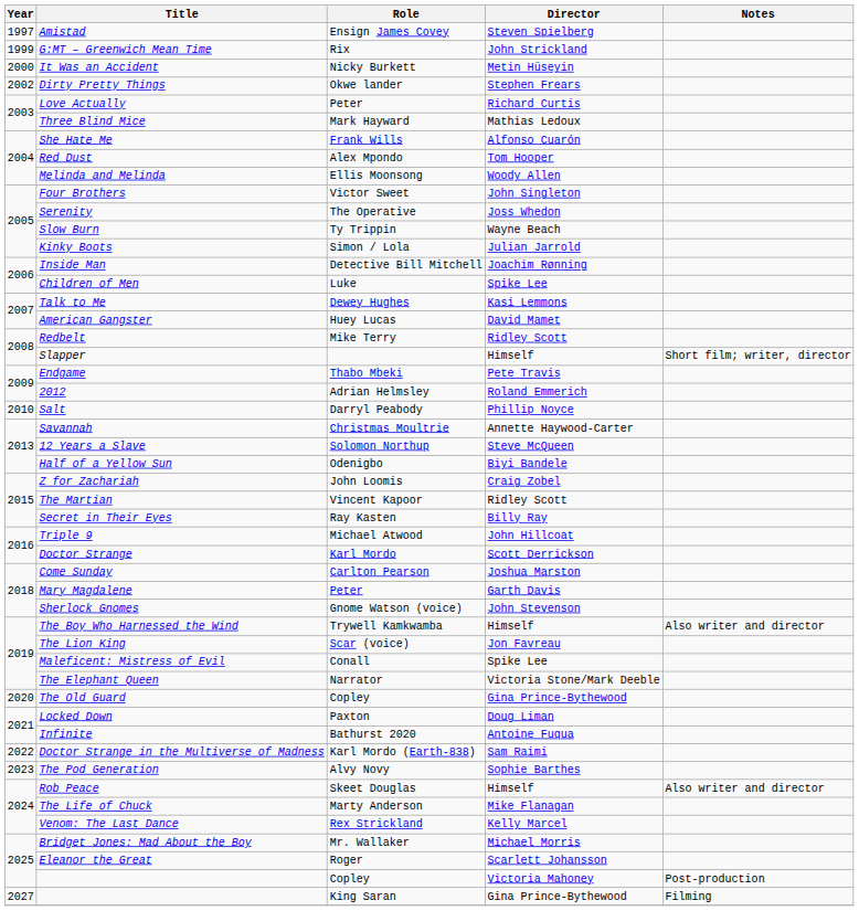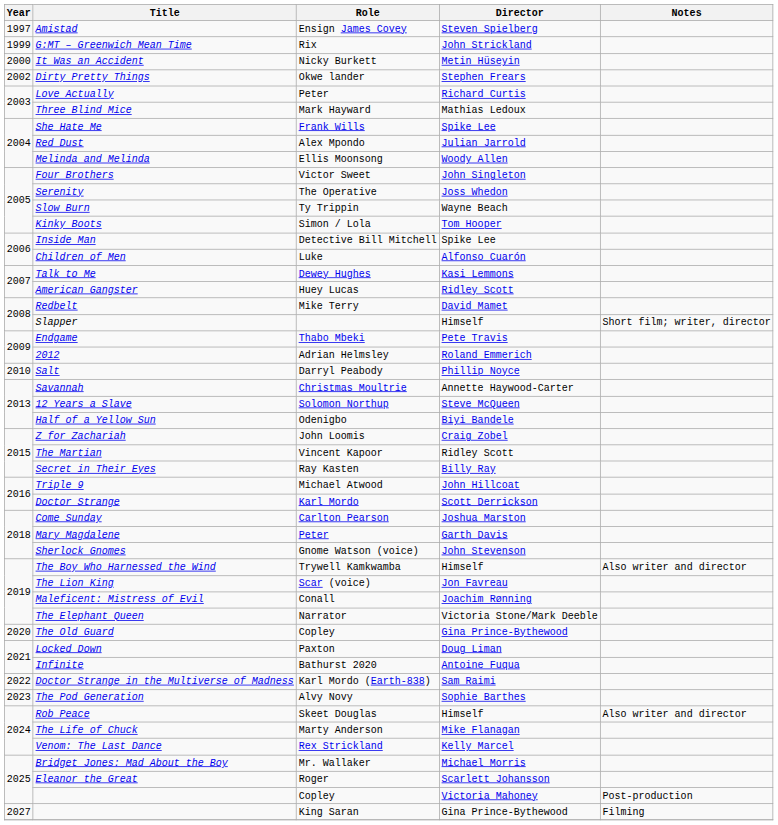 <table class="wikitable sortable">
 <tr>
 <th>Year</th>
 <th>Title</th>
 <th>Role</th>
 <th>Director</th>
 <th class="unsortable">Notes</th>
 </tr>
 <tr>
 <td>1997</td>
 <td><em><a href='#'>Amistad</a></em></td>
 <td>Ensign <a href='#'>James Covey</a></td>
 <td><a href='#'>Steven Spielberg</a></td>
 <td></td>
 </tr>
 <tr>
 <td>1999</td>
 <td><em><a href='#'>G:MT – Greenwich Mean Time</a></em></td>
 <td>Rix</td>
 <td><a href='#'>John Strickland</a></td>
 <td></td>
 </tr>
 <tr>
 <td>2000</td>
 <td><em><a href='#'>It Was an Accident</a></em></td>
 <td>Nicky Burkett</td>
 <td><a href='#'>Metin Hüseyin</a></td>
 <td></td>
 </tr>
 <tr>
 <td>2002</td>
 <td><em><a href='#'>Dirty Pretty Things</a></em></td>
 <td>Okwe lander</td>
 <td><a href='#'>Stephen Frears</a></td>
 <td></td>
 </tr>
 <tr>
 <td rowspan="2">2003</td>
 <td><em><a href='#'>Love Actually</a></em></td>
 <td>Peter</td>
 <td><a href='#'>Richard Curtis</a></td>
 <td></td>
 </tr>
 <tr>
 <td><em><a href='#'>Three Blind Mice</a></em></td>
 <td>Mark Hayward</td>
 <td>Mathias Ledoux</td>
 <td></td>
 </tr>
 <tr>
 <td rowspan="3">2004</td>
 <td><em><a href='#'>She Hate Me</a></em></td>
 <td><a href='#'>Frank Wills</a></td>
-<td><a href='#'>Alfonso Cuarón</a></td>
+<td><a href='#'>Spike Lee</a></td>
 <td></td>
 </tr>
 <tr>
 <td><em><a href='#'>Red Dust</a></em></td>
 <td>Alex Mpondo</td>
-<td><a href='#'>Tom Hooper</a></td>
+<td><a href='#'>Julian Jarrold</a></td>
 <td></td>
 </tr>
 <tr>
 <td><em><a href='#'>Melinda and Melinda</a></em></td>
 <td>Ellis Moonsong</td>
 <td><a href='#'>Woody Allen</a></td>
 <td></td>
 </tr>
 <tr>
 <td rowspan="4">2005</td>
 <td><em><a href='#'>Four Brothers</a></em></td>
 <td>Victor Sweet</td>
 <td><a href='#'>John Singleton</a></td>
 <td></td>
 </tr>
 <tr>
 <td><em><a href='#'>Serenity</a></em></td>
 <td>The Operative</td>
 <td><a href='#'>Joss Whedon</a></td>
 <td></td>
 </tr>
 <tr>
 <td><em><a href='#'>Slow Burn</a></em></td>
 <td>Ty Trippin</td>
 <td>Wayne Beach</td>
 <td></td>
 </tr>
 <tr>
 <td><em><a href='#'>Kinky Boots</a></em></td>
 <td>Simon / Lola</td>
-<td><a href='#'>Julian Jarrold</a></td>
+<td><a href='#'>Tom Hooper</a></td>
 <td></td>
 </tr>
 <tr>
 <td rowspan="2">2006</td>
 <td><em><a href='#'>Inside Man</a></em></td>
 <td>Detective Bill Mitchell</td>
-<td><a href='#'>Joachim Rønning</a></td>
+<td>Spike Lee</td>
 <td></td>
 </tr>
 <tr>
 <td><em><a href='#'>Children of Men</a></em></td>
 <td>Luke</td>
-<td><a href='#'>Spike Lee</a></td>
+<td><a href='#'>Alfonso Cuarón</a></td>
 <td></td>
 </tr>
 <tr>
 <td rowspan="2">2007</td>
 <td><em><a href='#'>Talk to Me</a></em></td>
 <td><a href='#'>Dewey Hughes</a></td>
 <td><a href='#'>Kasi Lemmons</a></td>
 <td></td>
 </tr>
 <tr>
 <td><em><a href='#'>American Gangster</a></em></td>
 <td>Huey Lucas</td>
-<td><a href='#'>David Mamet</a></td>
+<td><a href='#'>Ridley Scott</a></td>
 <td></td>
 </tr>
 <tr>
 <td rowspan="2">2008</td>
 <td><em><a href='#'>Redbelt</a></em></td>
 <td>Mike Terry</td>
-<td><a href='#'>Ridley Scott</a></td>
+<td><a href='#'>David Mamet</a></td>
 <td></td>
 </tr>
 <tr>
 <td><em>Slapper</em></td>
 <td></td>
 <td>Himself</td>
 <td>Short film; writer, director</td>
 </tr>
 <tr>
 <td rowspan="2">2009</td>
 <td><em><a href='#'>Endgame</a></em></td>
 <td><a href='#'>Thabo Mbeki</a></td>
 <td><a href='#'>Pete Travis</a></td>
 <td></td>
 </tr>
 <tr>
 <td><em><a href='#'>2012</a></em></td>
 <td>Adrian Helmsley</td>
 <td><a href='#'>Roland Emmerich</a></td>
 <td></td>
 </tr>
 <tr>
 <td>2010</td>
 <td><em><a href='#'>Salt</a></em></td>
 <td>Darryl Peabody</td>
 <td><a href='#'>Phillip Noyce</a></td>
 <td></td>
 </tr>
 <tr>
 <td rowspan="3">2013</td>
 <td><em><a href='#'>Savannah</a></em></td>
 <td><a href='#'>Christmas Moultrie</a></td>
 <td>Annette Haywood-Carter</td>
 <td></td>
 </tr>
 <tr>
 <td><em><a href='#'>12 Years a Slave</a></em></td>
 <td><a href='#'>Solomon Northup</a></td>
 <td><a href='#'>Steve McQueen</a></td>
 <td></td>
 </tr>
 <tr>
 <td><em><a href='#'>Half of a Yellow Sun</a></em></td>
 <td>Odenigbo</td>
 <td><a href='#'>Biyi Bandele</a></td>
 <td></td>
 </tr>
 <tr>
 <td rowspan="3">2015</td>
 <td><em><a href='#'>Z for Zachariah</a></em></td>
 <td>John Loomis</td>
 <td><a href='#'>Craig Zobel</a></td>
 <td></td>
 </tr>
 <tr>
 <td><em><a href='#'>The Martian</a></em></td>
 <td>Vincent Kapoor</td>
 <td>Ridley Scott</td>
 <td></td>
 </tr>
 <tr>
 <td><em><a href='#'>Secret in Their Eyes</a></em></td>
 <td>Ray Kasten</td>
 <td><a href='#'>Billy Ray</a></td>
 <td></td>
 </tr>
 <tr>
 <td rowspan="2">2016</td>
 <td><em><a href='#'>Triple 9</a></em></td>
 <td>Michael Atwood</td>
 <td><a href='#'>John Hillcoat</a></td>
 <td></td>
 </tr>
 <tr>
 <td><em><a href='#'>Doctor Strange</a></em></td>
 <td><a href='#'>Karl Mordo</a></td>
 <td><a href='#'>Scott Derrickson</a></td>
 <td></td>
 </tr>
 <tr>
 <td rowspan="3">2018</td>
 <td><em><a href='#'>Come Sunday</a></em></td>
 <td><a href='#'>Carlton Pearson</a></td>
 <td><a href='#'>Joshua Marston</a></td>
 <td></td>
 </tr>
 <tr>
 <td><em><a href='#'>Mary Magdalene</a></em></td>
 <td><a href='#'>Peter</a></td>
 <td><a href='#'>Garth Davis</a></td>
 <td></td>
 </tr>
 <tr>
 <td><em><a href='#'>Sherlock Gnomes</a></em></td>
 <td>Gnome Watson (voice)</td>
 <td><a href='#'>John Stevenson</a></td>
 <td></td>
 </tr>
 <tr>
 <td rowspan=4>2019</td>
 <td><em><a href='#'>The Boy Who Harnessed the Wind</a></em></td>
 <td>Trywell Kamkwamba</td>
 <td>Himself</td>
 <td>Also writer and director</td>
 </tr>
 <tr>
 <td><em><a href='#'>The Lion King</a></em></td>
 <td><a href='#'>Scar</a> (voice)</td>
 <td><a href='#'>Jon Favreau</a></td>
 <td></td>
 </tr>
 <tr>
 <td><em><a href='#'>Maleficent: Mistress of Evil</a></em></td>
 <td>Conall</td>
-<td>Spike Lee</td>
+<td><a href='#'>Joachim Rønning</a></td>
 <td></td>
 </tr>
 <tr>
 <td><em><a href='#'>The Elephant Queen</a></em></td>
 <td>Narrator</td>
 <td>Victoria Stone/Mark Deeble</td>
 <td></td>
 </tr>
 <tr>
 <td>2020</td>
 <td><em><a href='#'>The Old Guard</a></em></td>
 <td>Copley</td>
 <td><a href='#'>Gina Prince-Bythewood</a></td>
 <td></td>
 </tr>
 <tr>
 <td rowspan=2>2021</td>
 <td><em><a href='#'>Locked Down</a></em></td>
 <td>Paxton</td>
 <td><a href='#'>Doug Liman</a></td>
 <td></td>
 </tr>
 <tr>
 <td><em><a href='#'>Infinite</a></em></td>
 <td>Bathurst 2020</td>
 <td><a href='#'>Antoine Fuqua</a></td>
 <td></td>
 </tr>
 <tr>
 <td>2022</td>
 <td><em><a href='#'>Doctor Strange in the Multiverse of Madness</a></em></td>
 <td>Karl Mordo (<a href='#'>Earth-838</a>)</td>
 <td><a href='#'>Sam Raimi</a></td>
 <td></td>
 </tr>
 <tr>
 <td>2023</td>
 <td><em><a href='#'>The Pod Generation</a></em></td>
 <td>Alvy Novy</td>
 <td><a href='#'>Sophie Barthes</a></td>
 <td></td>
 </tr>
 <tr>
 <td rowspan=3>2024</td>
 <td><em><a href='#'>Rob Peace</a></em></td>
 <td>Skeet Douglas</td>
 <td>Himself</td>
 <td>Also writer and director</td>
 </tr>
 <tr>
 <td><em><a href='#'>The Life of Chuck</a></em></td>
 <td>Marty Anderson</td>
 <td><a href='#'>Mike Flanagan</a></td>
 <td></td>
 </tr>
 <tr>
 <td><em><a href='#'>Venom: The Last Dance</a></em></td>
 <td><a href='#'>Rex Strickland</a></td>
 <td><a href='#'>Kelly Marcel</a></td>
 <td></td>
 </tr>
 <tr>
 <td rowspan="3">2025</td>
 <td><em><a href='#'>Bridget Jones: Mad About the Boy</a></em></td>
 <td>Mr. Wallaker</td>
 <td><a href='#'>Michael Morris</a></td>
 <td></td>
 </tr>
 <tr>
 <td><em><a href='#'>Eleanor the Great</a></em></td>
 <td>Roger</td>
 <td><a href='#'>Scarlett Johansson</a></td>
 <td></td>
 </tr>
 <tr>
 <td></td>
 <td>Copley</td>
 <td><a href='#'>Victoria Mahoney</a></td>
 <td>Post-production</td>
 </tr>
 <tr>
 <td>2027</td>
 <td></td>
 <td>King Saran</td>
 <td>Gina Prince-Bythewood</td>
 <td>Filming</td>
 </tr>
 <tr>
 </tr>
 </table>
